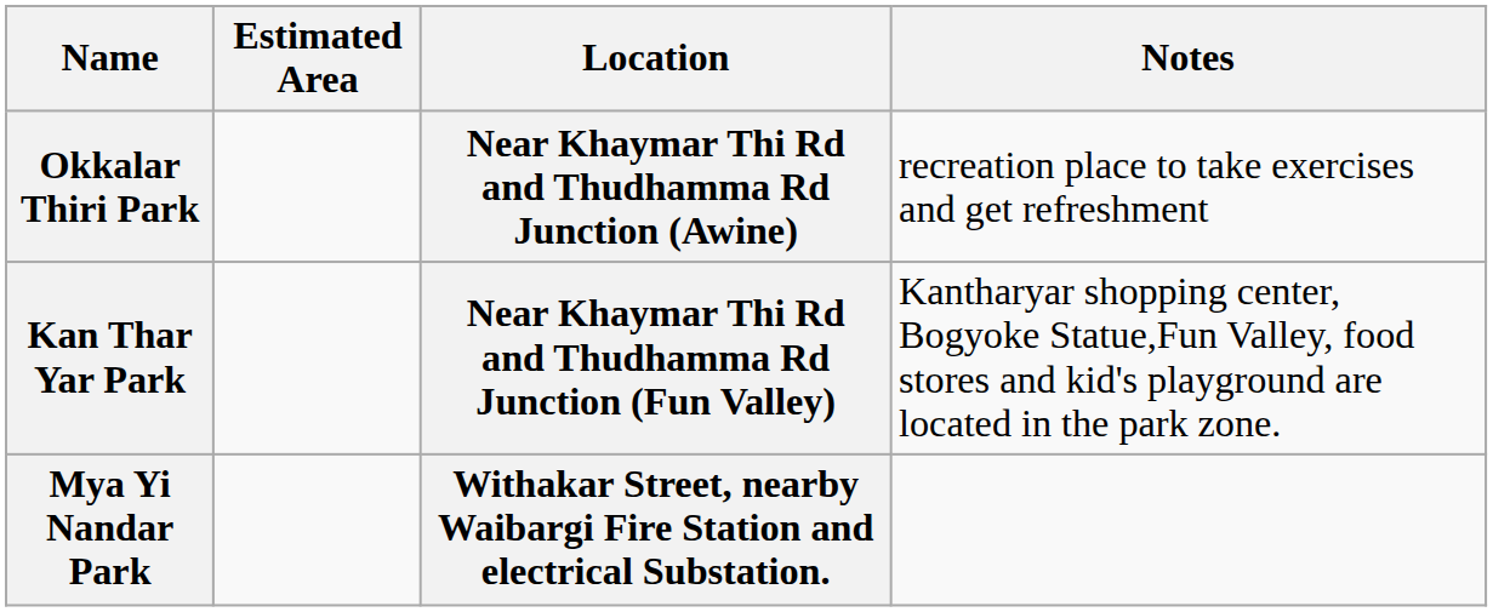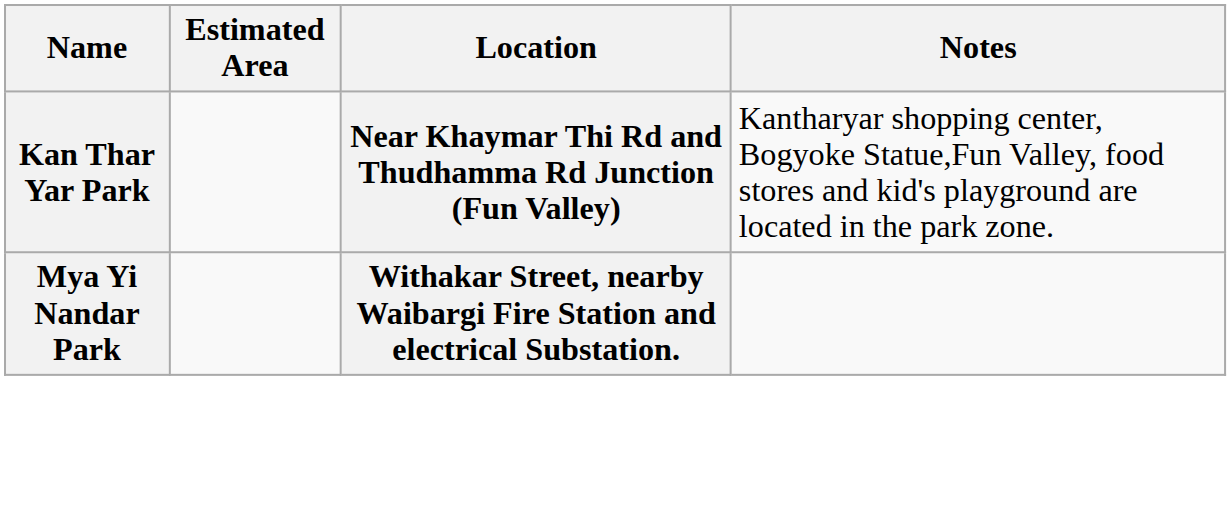 <table class="wikitable sortable">
 <tr>
 <th>Name</th>
 <th>Estimated Area</th>
 <th>Location</th>
 <th>Notes</th>
-</tr>
-<tr>
-<th>Okkalar Thiri Park</th>
-<td></td>
-<th>Near Khaymar Thi Rd and Thudhamma Rd Junction (Awine)</th>
-<td>recreation place to take exercises and get refreshment</td>
 </tr>
 <tr>
 <th>Kan Thar Yar Park</th>
 <td></td>
 <th>Near Khaymar Thi Rd and Thudhamma Rd Junction (Fun Valley)</th>
 <td>Kantharyar shopping center, Bogyoke Statue,Fun Valley, food stores and kid's playground are located in the park zone.</td>
 </tr>
 <tr>
 <th>Mya Yi Nandar Park</th>
 <td></td>
 <th>Withakar Street, nearby Waibargi Fire Station and electrical Substation.</th>
 <td></td>
 </tr>
 </table>
